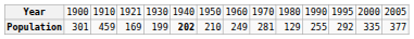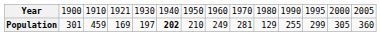 <table class="wikitable" style="text-align:right;">
 <tr>
 <th>Year</th>
 <td>1900</td>
 <td>1910</td>
 <td>1921</td>
 <td>1930</td>
 <td>1940</td>
 <td>1950</td>
 <td>1960</td>
 <td>1970</td>
 <td>1980</td>
 <td>1990</td>
 <td>1995</td>
 <td>2000</td>
 <td>2005</td>
 </tr>
 <tr>
 <th>Population</th>
 <td>301</td>
 <td>459</td>
 <td>169</td>
-<td>199</td>
+<td>197</td>
 <td><strong>202</strong></td>
 <td>210</td>
 <td>249</td>
 <td>281</td>
 <td>129</td>
 <td>255</td>
-<td>292</td>
-<td>335</td>
-<td>377</td>
+<td>299</td>
+<td>305</td>
+<td>360</td>
 </tr>
 </table>
